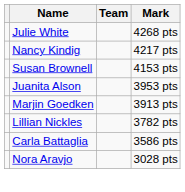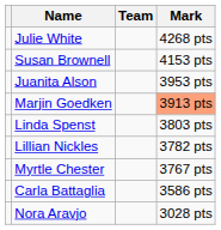 <table class=wikitable>
 <tr>
 <th></th>
 <th>Name</th>
 <th>Team</th>
 <th>Mark</th>
 </tr>
 <tr>
 <td></td>
 <td><a href='#'>Julie White</a></td>
 <td></td>
 <td>4268 pts</td>
-</tr>
-<tr>
-<td></td>
-<td><a href='#'>Nancy Kindig</a></td>
-<td></td>
-<td>4217 pts</td>
 </tr>
 <tr>
 <td></td>
 <td><a href='#'>Susan Brownell</a></td>
 <td></td>
 <td>4153 pts</td>
 </tr>
 <tr>
 <td></td>
 <td><a href='#'>Juanita Alson</a></td>
 <td></td>
 <td>3953 pts</td>
 </tr>
 <tr>
 <td></td>
 <td><a href='#'>Marjin Goedken</a></td>
 <td></td>
-<td>3913 pts</td>
+<td style="background: lightsalmon;">3913 pts</td>
+</tr>
+<tr>
+<td></td>
+<td><a href='#'>Linda Spenst</a></td>
+<td></td>
+<td>3803 pts</td>
 </tr>
 <tr>
 <td></td>
 <td><a href='#'>Lillian Nickles</a></td>
 <td></td>
 <td>3782 pts</td>
+</tr>
+<tr>
+<td></td>
+<td><a href='#'>Myrtle Chester</a></td>
+<td></td>
+<td>3767 pts</td>
 </tr>
 <tr>
 <td></td>
 <td><a href='#'>Carla Battaglia</a></td>
 <td></td>
 <td>3586 pts</td>
 </tr>
 <tr>
 <td></td>
 <td><a href='#'>Nora Aravjo</a></td>
 <td></td>
 <td>3028 pts</td>
 </tr>
 </table>
